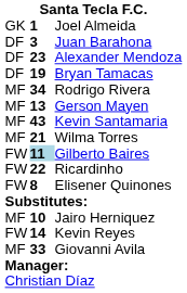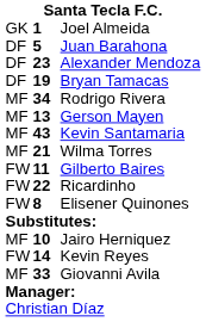 <table style="font-size: 90%" cellspacing="0" cellpadding="0" align=center>
 <tr>
 <td colspan="5" style="padding-top: 0.6em; text-align:center"><strong>Santa Tecla F.C.</strong></td>
 </tr>
 <tr>
 <th width="25"></th>
 <th width="25"></th>
 </tr>
 <tr>
 <td>GK</td>
 <td><strong>1</strong></td>
 <td> Joel Almeida</td>
 </tr>
 <tr>
 <td>DF</td>
-<td><strong>3</strong></td>
+<td><strong>5</strong></td>
 <td> <a href='#'>Juan Barahona</a></td>
 </tr>
 <tr>
 <td>DF</td>
 <td><strong>23</strong></td>
 <td> <a href='#'>Alexander Mendoza</a></td>
 <td></td>
 </tr>
 <tr>
 <td>DF</td>
 <td><strong>19</strong></td>
 <td> <a href='#'>Bryan Tamacas</a></td>
 </tr>
 <tr>
 <td>MF</td>
 <td><strong>34</strong></td>
 <td> Rodrigo Rivera</td>
 </tr>
 <tr>
 <td>MF</td>
 <td><strong>13</strong></td>
 <td> <a href='#'>Gerson Mayen</a></td>
 </tr>
 <tr>
 <td>MF</td>
 <td><strong>43</strong></td>
 <td> <a href='#'>Kevin Santamaria</a></td>
 <td></td>
 <td></td>
 </tr>
 <tr>
 <td>MF</td>
 <td><strong>21</strong></td>
 <td> Wilma Torres   </td>
 </tr>
 <tr>
 <td>FW</td>
-<td style="background: lightblue;"><strong>11</strong></td>
+<td><strong>11</strong></td>
 <td> <a href='#'>Gilberto Baires</a></td>
 <td></td>
 <td></td>
 </tr>
 <tr>
 <td>FW</td>
 <td><strong>22</strong></td>
 <td> Ricardinho</td>
 </tr>
 <tr>
 <td>FW</td>
 <td><strong>8</strong></td>
 <td> Elisener Quinones</td>
 <td></td>
 </tr>
 <tr>
 <td colspan=5><strong>Substitutes:</strong></td>
 </tr>
 <tr>
 <td>MF</td>
 <td><strong>10</strong></td>
 <td> Jairo Herniquez</td>
 <td></td>
 <td></td>
 </tr>
 <tr>
 <td>FW</td>
 <td><strong>14</strong></td>
 <td> Kevin Reyes</td>
 <td></td>
 <td></td>
 </tr>
 <tr>
 <td>MF</td>
 <td><strong>33</strong></td>
 <td> Giovanni Avila</td>
 <td></td>
 <td></td>
 </tr>
 <tr>
 <td colspan=5><strong>Manager:</strong></td>
 </tr>
 <tr>
 <td colspan=5> <a href='#'>Christian Díaz</a></td>
 </tr>
 </table>
